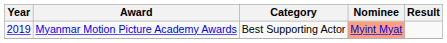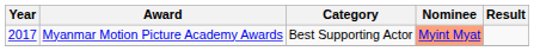 <table class="wikitable">
 <tr>
 <th>Year</th>
 <th>Award</th>
 <th>Category</th>
 <th>Nominee</th>
 <th>Result</th>
 </tr>
 <tr>
-<td><a href='#'>2019</a></td>
+<td><a href='#'>2017</a></td>
 <td><a href='#'>Myanmar Motion Picture Academy Awards</a></td>
 <td>Best Supporting Actor</td>
 <td style="background: lightsalmon;"><a href='#'>Myint Myat</a></td>
 <td></td>
 </tr>
 <tr>
 </tr>
 </table>
